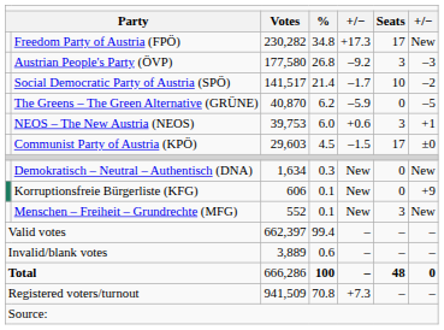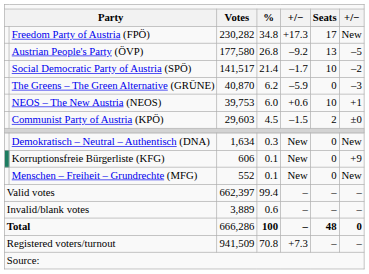 <table class=wikitable style=text-align:right>
 <tr>
 <td align=center colspan=7></td>
 </tr>
 <tr>
 <th colspan=2>Party</th>
 <th>Votes</th>
 <th>%</th>
 <th>+/−</th>
 <th>Seats</th>
 <th>+/−</th>
 </tr>
 <tr>
 <td bgcolor=></td>
 <td align=left><a href='#'>Freedom Party of Austria</a> (FPÖ)</td>
 <td>230,282</td>
 <td>34.8</td>
 <td>+17.3</td>
 <td>17</td>
 <td>New</td>
 </tr>
 <tr>
 <td bgcolor=></td>
 <td align=left><a href='#'>Austrian People's Party</a> (ÖVP)</td>
 <td>177,580</td>
 <td>26.8</td>
 <td>–9.2</td>
-<td>3</td>
-<td>–3</td>
+<td>13</td>
+<td>–5</td>
 </tr>
 <tr>
 <td bgcolor=></td>
 <td align=left><a href='#'>Social Democratic Party of Austria</a> (SPÖ)</td>
 <td>141,517</td>
 <td>21.4</td>
 <td>–1.7</td>
 <td>10</td>
 <td>–2</td>
 </tr>
 <tr>
 <td bgcolor=></td>
 <td align=left><a href='#'>The Greens – The Green Alternative</a> (GRÜNE)</td>
 <td>40,870</td>
 <td>6.2</td>
 <td>–5.9</td>
 <td>0</td>
-<td>–5</td>
+<td>–3</td>
 </tr>
 <tr>
 <td bgcolor=></td>
 <td align=left><a href='#'>NEOS – The New Austria</a> (NEOS)</td>
 <td>39,753</td>
 <td>6.0</td>
 <td>+0.6</td>
-<td>3</td>
+<td>10</td>
 <td>+1</td>
 </tr>
 <tr>
 <td bgcolor=></td>
 <td align=left><a href='#'>Communist Party of Austria</a> (KPÖ)</td>
 <td>29,603</td>
 <td>4.5</td>
 <td>–1.5</td>
-<td>17</td>
+<td>2</td>
 <td>±0</td>
 </tr>
 <tr>
 <td colspan=7 bgcolor=lightgrey></td>
 </tr>
 <tr>
 <td bgcolor=></td>
 <td align=left><a href='#'>Demokratisch – Neutral – Authentisch</a> (DNA)</td>
 <td>1,634</td>
 <td>0.3</td>
 <td>New</td>
 <td>0</td>
 <td>New</td>
 </tr>
 <tr>
 <td bgcolor="1D7D61"></td>
 <td align=left>Korruptionsfreie Bürgerliste (KFG)</td>
 <td>606</td>
 <td>0.1</td>
 <td>New</td>
 <td>0</td>
 <td>+9</td>
 </tr>
 <tr>
 <td bgcolor=></td>
 <td align=left><a href='#'>Menschen – Freiheit – Grundrechte</a> (MFG)</td>
 <td>552</td>
 <td>0.1</td>
 <td>New</td>
-<td>3</td>
+<td>0</td>
 <td>New</td>
 </tr>
 <tr>
 <td colspan=2 align=left>Valid votes</td>
 <td>662,397</td>
 <td>99.4</td>
 <td>–</td>
 <td>–</td>
 <td>–</td>
 </tr>
 <tr>
 <td colspan=2 align=left>Invalid/blank votes</td>
 <td>3,889</td>
 <td>0.6</td>
 <td>–</td>
 <td>–</td>
 <td>–</td>
 </tr>
 <tr>
 <td colspan=2 align=left><strong>Total</strong></td>
 <td>666,286</td>
 <td><strong>100</strong></td>
 <td><strong>–</strong></td>
 <td><strong>48</strong></td>
 <td><strong>0</strong></td>
 </tr>
 <tr>
 <td align=left colspan=2>Registered voters/turnout</td>
 <td>941,509</td>
 <td>70.8</td>
 <td>+7.3</td>
 <td>–</td>
 <td>–</td>
 </tr>
 <tr>
 <td align=left colspan=7>Source: </td>
 </tr>
 </table>
